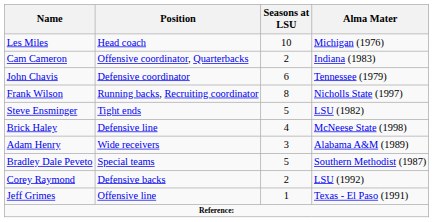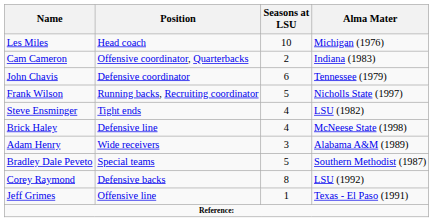 <table class="wikitable" style="font-size:90%;">
 <tr>
 <th>Name</th>
 <th>Position</th>
 <th>Seasons at<br>LSU</th>
 <th>Alma Mater</th>
 </tr>
 <tr>
 <td><a href='#'>Les Miles</a></td>
 <td><a href='#'>Head coach</a></td>
 <td align=center>10</td>
 <td><a href='#'>Michigan</a> (1976)</td>
 </tr>
 <tr>
 <td><a href='#'>Cam Cameron</a></td>
 <td><a href='#'>Offensive coordinator</a>, <a href='#'>Quarterbacks</a></td>
 <td align=center>2</td>
 <td><a href='#'>Indiana</a> (1983)</td>
 </tr>
 <tr>
 <td><a href='#'>John Chavis</a></td>
 <td><a href='#'>Defensive coordinator</a></td>
 <td align=center>6</td>
 <td><a href='#'>Tennessee</a> (1979)</td>
 </tr>
 <tr>
 <td><a href='#'>Frank Wilson</a></td>
 <td><a href='#'>Running backs</a>, <a href='#'>Recruiting coordinator</a></td>
-<td align=center>8</td>
+<td align=center>5</td>
 <td><a href='#'>Nicholls State</a> (1997)</td>
 </tr>
 <tr>
 <td><a href='#'>Steve Ensminger</a></td>
 <td><a href='#'>Tight ends</a></td>
-<td align=center>5</td>
+<td align=center>4</td>
 <td><a href='#'>LSU</a> (1982)</td>
 </tr>
 <tr>
 <td><a href='#'>Brick Haley</a></td>
 <td><a href='#'>Defensive line</a></td>
 <td align=center>4</td>
 <td><a href='#'>McNeese State</a> (1998)</td>
 </tr>
 <tr>
 <td><a href='#'>Adam Henry</a></td>
 <td><a href='#'>Wide receivers</a></td>
 <td align=center>3</td>
 <td><a href='#'>Alabama A&M</a> (1989)</td>
 </tr>
 <tr>
 <td><a href='#'>Bradley Dale Peveto</a></td>
 <td><a href='#'>Special teams</a></td>
 <td align=center>5</td>
 <td><a href='#'>Southern Methodist</a> (1987)</td>
 </tr>
 <tr>
 <td><a href='#'>Corey Raymond</a></td>
 <td><a href='#'>Defensive backs</a></td>
-<td align=center>2</td>
+<td align=center>8</td>
 <td><a href='#'>LSU</a> (1992)</td>
 </tr>
 <tr>
 <td><a href='#'>Jeff Grimes</a></td>
 <td><a href='#'>Offensive line</a></td>
 <td align=center>1</td>
 <td><a href='#'>Texas - El Paso</a> (1991)</td>
 </tr>
 <tr>
 <td colspan="4"  style="font-size:8pt; text-align:center;"><strong>Reference:</strong></td>
 </tr>
 </table>
